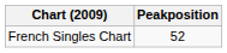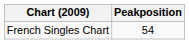 <table class="wikitable">
 <tr>
 <th>Chart (2009)</th>
 <th>Peakposition</th>
 </tr>
 <tr>
 <td>French Singles Chart</td>
-<td align="center">52</td>
+<td align="center">54</td>
 </tr>
 </table>
